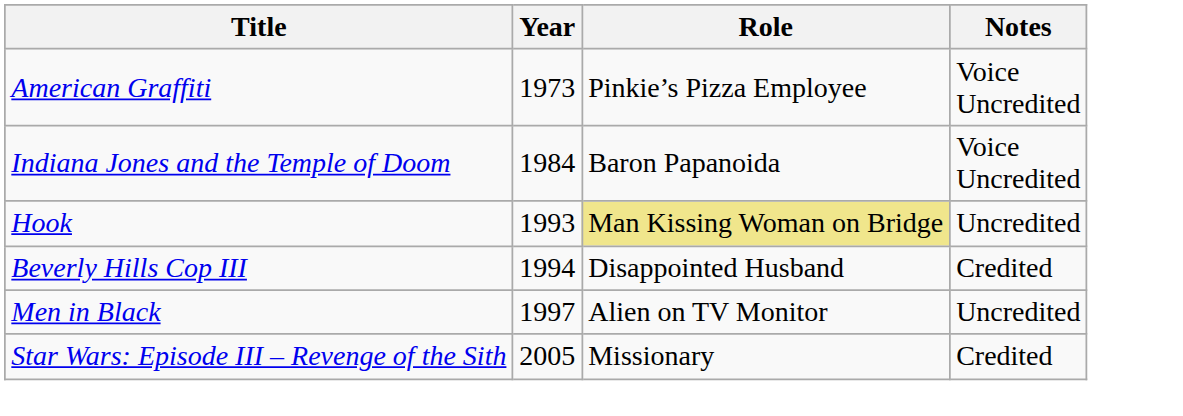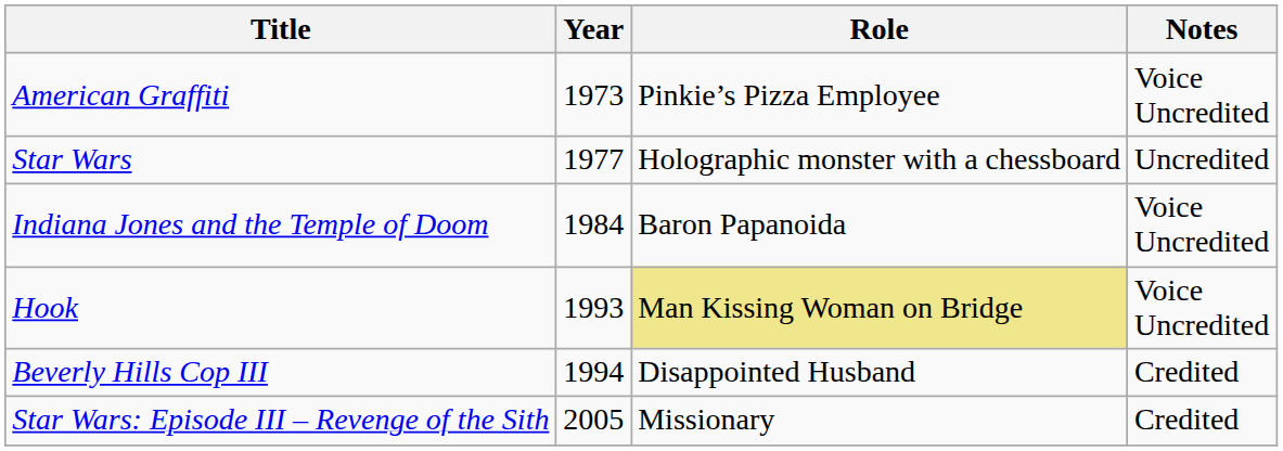 <table class="wikitable plainrowheaders sortable">
 <tr>
 <th>Title</th>
 <th>Year</th>
 <th>Role</th>
 <th>Notes</th>
 </tr>
 <tr>
 <td scope="row"><em><a href='#'>American Graffiti</a></em></td>
 <td>1973</td>
 <td>Pinkie’s Pizza Employee</td>
 <td>Voice<br>Uncredited</td>
 </tr>
 <tr>
+<td scope="row"><em><a href='#'>Star Wars</a></em></td>
+<td>1977</td>
+<td>Holographic monster with a chessboard</td>
+<td>Uncredited</td>
+</tr>
+<tr>
 <td scope="row"><em><a href='#'>Indiana Jones and the Temple of Doom</a></em></td>
 <td>1984</td>
 <td>Baron Papanoida</td>
 <td>Voice<br>Uncredited</td>
 </tr>
 <tr>
 <td scope="row"><em><a href='#'>Hook</a></em></td>
 <td>1993</td>
 <td style="background: khaki;">Man Kissing Woman on Bridge</td>
-<td>Uncredited</td>
+<td>Voice<br>Uncredited</td>
 </tr>
 <tr>
 <td scope="row"><em><a href='#'>Beverly Hills Cop III</a></em></td>
 <td>1994</td>
 <td>Disappointed Husband</td>
 <td>Credited</td>
 </tr>
 <tr>
-<td scope="row"><em><a href='#'>Men in Black</a></em></td>
-<td>1997</td>
-<td>Alien on TV Monitor</td>
-<td>Uncredited</td>
-</tr>
-<tr>
 <td scope="row"><em><a href='#'>Star Wars: Episode III – Revenge of the Sith</a></em></td>
 <td>2005</td>
 <td>Missionary</td>
 <td>Credited</td>
 </tr>
 </table>
